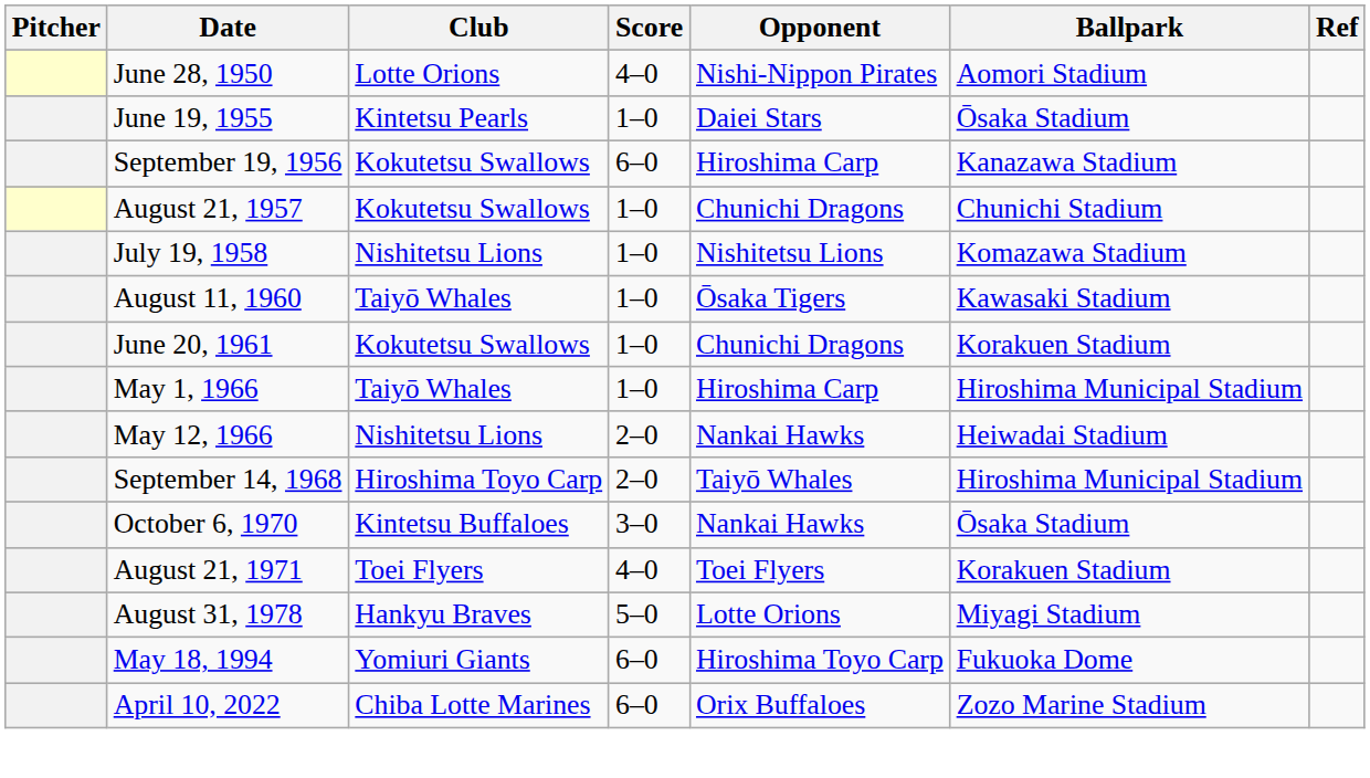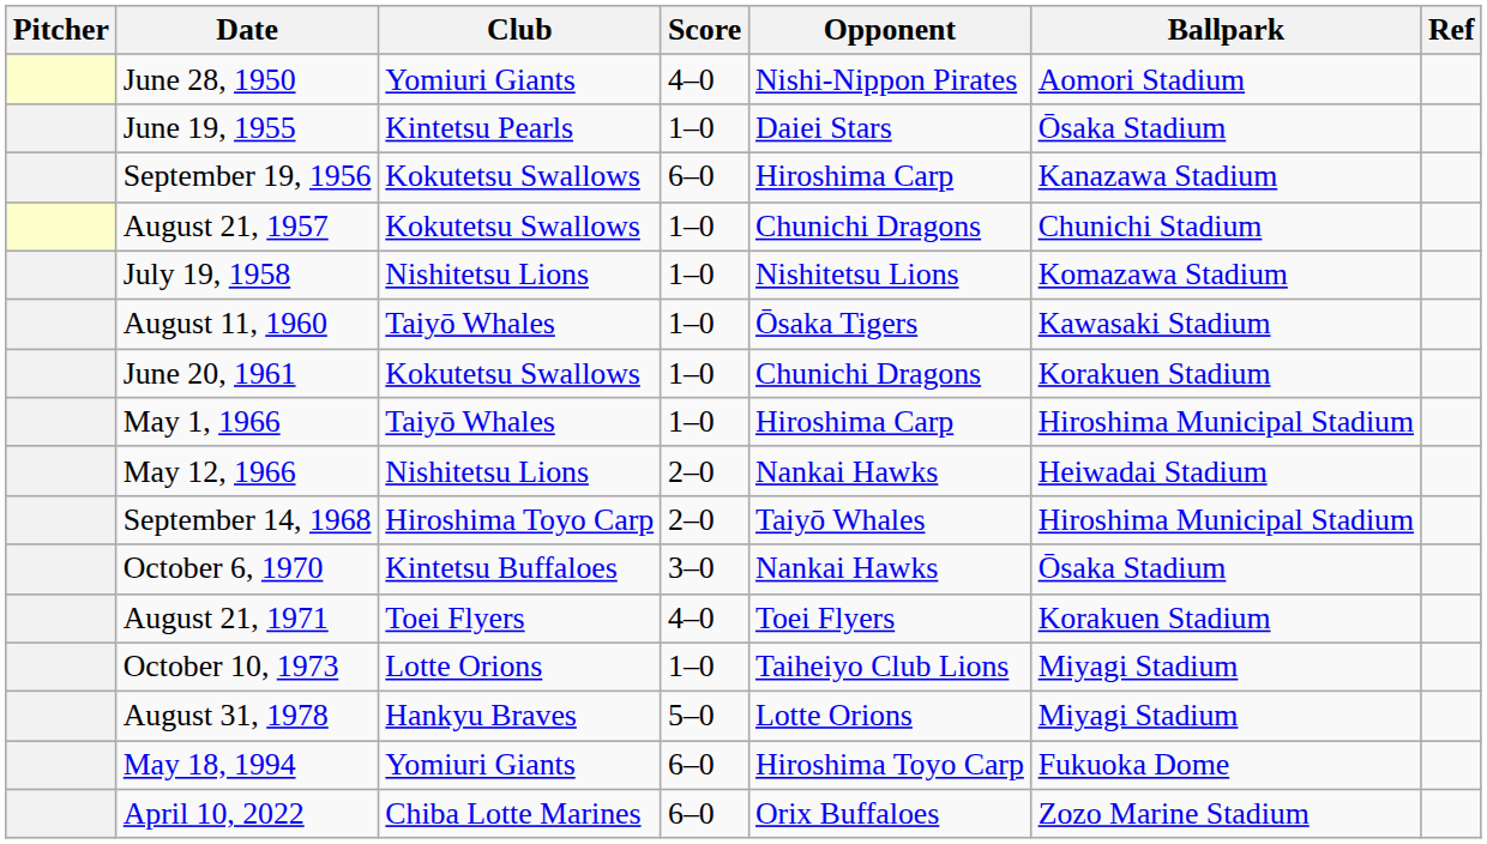 <table class="wikitable sortable">
 <tr>
 <th scope="col">Pitcher</th>
 <th scope="col">Date</th>
 <th scope="col">Club</th>
 <th scope="col">Score</th>
 <th scope="col">Opponent</th>
 <th scope="col">Ballpark</th>
 <th scope="col" class="unsortable">Ref</th>
 </tr>
 <tr>
 <th scope="row" style="background-color:#ffffcc"></th>
 <td>June 28, <a href='#'>1950</a></td>
-<td><a href='#'>Lotte Orions</a></td>
+<td><a href='#'>Yomiuri Giants</a></td>
 <td>4–0</td>
 <td><a href='#'>Nishi-Nippon Pirates</a></td>
 <td><a href='#'>Aomori Stadium</a></td>
 <td></td>
 </tr>
 <tr>
 <th scope="row"></th>
 <td>June 19, <a href='#'>1955</a></td>
 <td><a href='#'>Kintetsu Pearls</a></td>
 <td>1–0</td>
 <td><a href='#'>Daiei Stars</a></td>
 <td><a href='#'>Ōsaka Stadium</a></td>
 <td></td>
 </tr>
 <tr>
 <th scope="row"></th>
 <td>September 19, <a href='#'>1956</a></td>
 <td><a href='#'>Kokutetsu Swallows</a></td>
 <td>6–0</td>
 <td><a href='#'>Hiroshima Carp</a></td>
 <td><a href='#'>Kanazawa Stadium</a></td>
 <td></td>
 </tr>
 <tr>
 <th scope="row" style="background-color:#ffffcc"></th>
 <td>August 21, <a href='#'>1957</a></td>
 <td><a href='#'>Kokutetsu Swallows</a></td>
 <td>1–0</td>
 <td><a href='#'>Chunichi Dragons</a></td>
 <td><a href='#'>Chunichi Stadium</a></td>
 <td></td>
 </tr>
 <tr>
 <th scope="row"></th>
 <td>July 19, <a href='#'>1958</a></td>
 <td><a href='#'>Nishitetsu Lions</a></td>
 <td>1–0</td>
 <td><a href='#'>Nishitetsu Lions</a></td>
 <td><a href='#'>Komazawa Stadium</a></td>
 <td></td>
 </tr>
 <tr>
 <th scope="row"></th>
 <td>August 11, <a href='#'>1960</a></td>
 <td><a href='#'>Taiyō Whales</a></td>
 <td>1–0</td>
 <td><a href='#'>Ōsaka Tigers</a></td>
 <td><a href='#'>Kawasaki Stadium</a></td>
 <td></td>
 </tr>
 <tr>
 <th scope="row"></th>
 <td>June 20, <a href='#'>1961</a></td>
 <td><a href='#'>Kokutetsu Swallows</a></td>
 <td>1–0</td>
 <td><a href='#'>Chunichi Dragons</a></td>
 <td><a href='#'>Korakuen Stadium</a></td>
 <td></td>
 </tr>
 <tr>
 <th scope="row"></th>
 <td>May 1, <a href='#'>1966</a></td>
 <td><a href='#'>Taiyō Whales</a></td>
 <td>1–0</td>
 <td><a href='#'>Hiroshima Carp</a></td>
 <td><a href='#'>Hiroshima Municipal Stadium</a></td>
 <td></td>
 </tr>
 <tr>
 <th scope="row"></th>
 <td>May 12, <a href='#'>1966</a></td>
 <td><a href='#'>Nishitetsu Lions</a></td>
 <td>2–0</td>
 <td><a href='#'>Nankai Hawks</a></td>
 <td><a href='#'>Heiwadai Stadium</a></td>
 <td></td>
 </tr>
 <tr>
 <th scope="row"></th>
 <td>September 14, <a href='#'>1968</a></td>
 <td><a href='#'>Hiroshima Toyo Carp</a></td>
 <td>2–0</td>
 <td><a href='#'>Taiyō Whales</a></td>
 <td><a href='#'>Hiroshima Municipal Stadium</a></td>
 <td></td>
 </tr>
 <tr>
 <th scope="row"></th>
 <td>October 6, <a href='#'>1970</a></td>
 <td><a href='#'>Kintetsu Buffaloes</a></td>
 <td>3–0</td>
 <td><a href='#'>Nankai Hawks</a></td>
 <td><a href='#'>Ōsaka Stadium</a></td>
 <td></td>
 </tr>
 <tr>
 <th scope="row"></th>
 <td>August 21, <a href='#'>1971</a></td>
 <td><a href='#'>Toei Flyers</a></td>
 <td>4–0</td>
 <td><a href='#'>Toei Flyers</a></td>
 <td><a href='#'>Korakuen Stadium</a></td>
 <td></td>
 </tr>
 <tr>
 <th scope="row"></th>
+<td>October 10, <a href='#'>1973</a></td>
+<td><a href='#'>Lotte Orions</a></td>
+<td>1–0</td>
+<td><a href='#'>Taiheiyo Club Lions</a></td>
+<td><a href='#'>Miyagi Stadium</a></td>
+<td></td>
+</tr>
+<tr>
+<th scope="row"></th>
 <td>August 31, <a href='#'>1978</a></td>
 <td><a href='#'>Hankyu Braves</a></td>
 <td>5–0</td>
 <td><a href='#'>Lotte Orions</a></td>
 <td><a href='#'>Miyagi Stadium</a></td>
 <td></td>
 </tr>
 <tr>
 <th scope="row"></th>
 <td><a href='#'>May 18, 1994</a></td>
 <td><a href='#'>Yomiuri Giants</a></td>
 <td>6–0</td>
 <td><a href='#'>Hiroshima Toyo Carp</a></td>
 <td><a href='#'>Fukuoka Dome</a></td>
 <td></td>
 </tr>
 <tr>
 <th scope="row"></th>
 <td><a href='#'>April 10, 2022</a></td>
 <td><a href='#'>Chiba Lotte Marines</a></td>
 <td>6–0</td>
 <td><a href='#'>Orix Buffaloes</a></td>
 <td><a href='#'>Zozo Marine Stadium</a></td>
 <td></td>
 </tr>
 </table>
